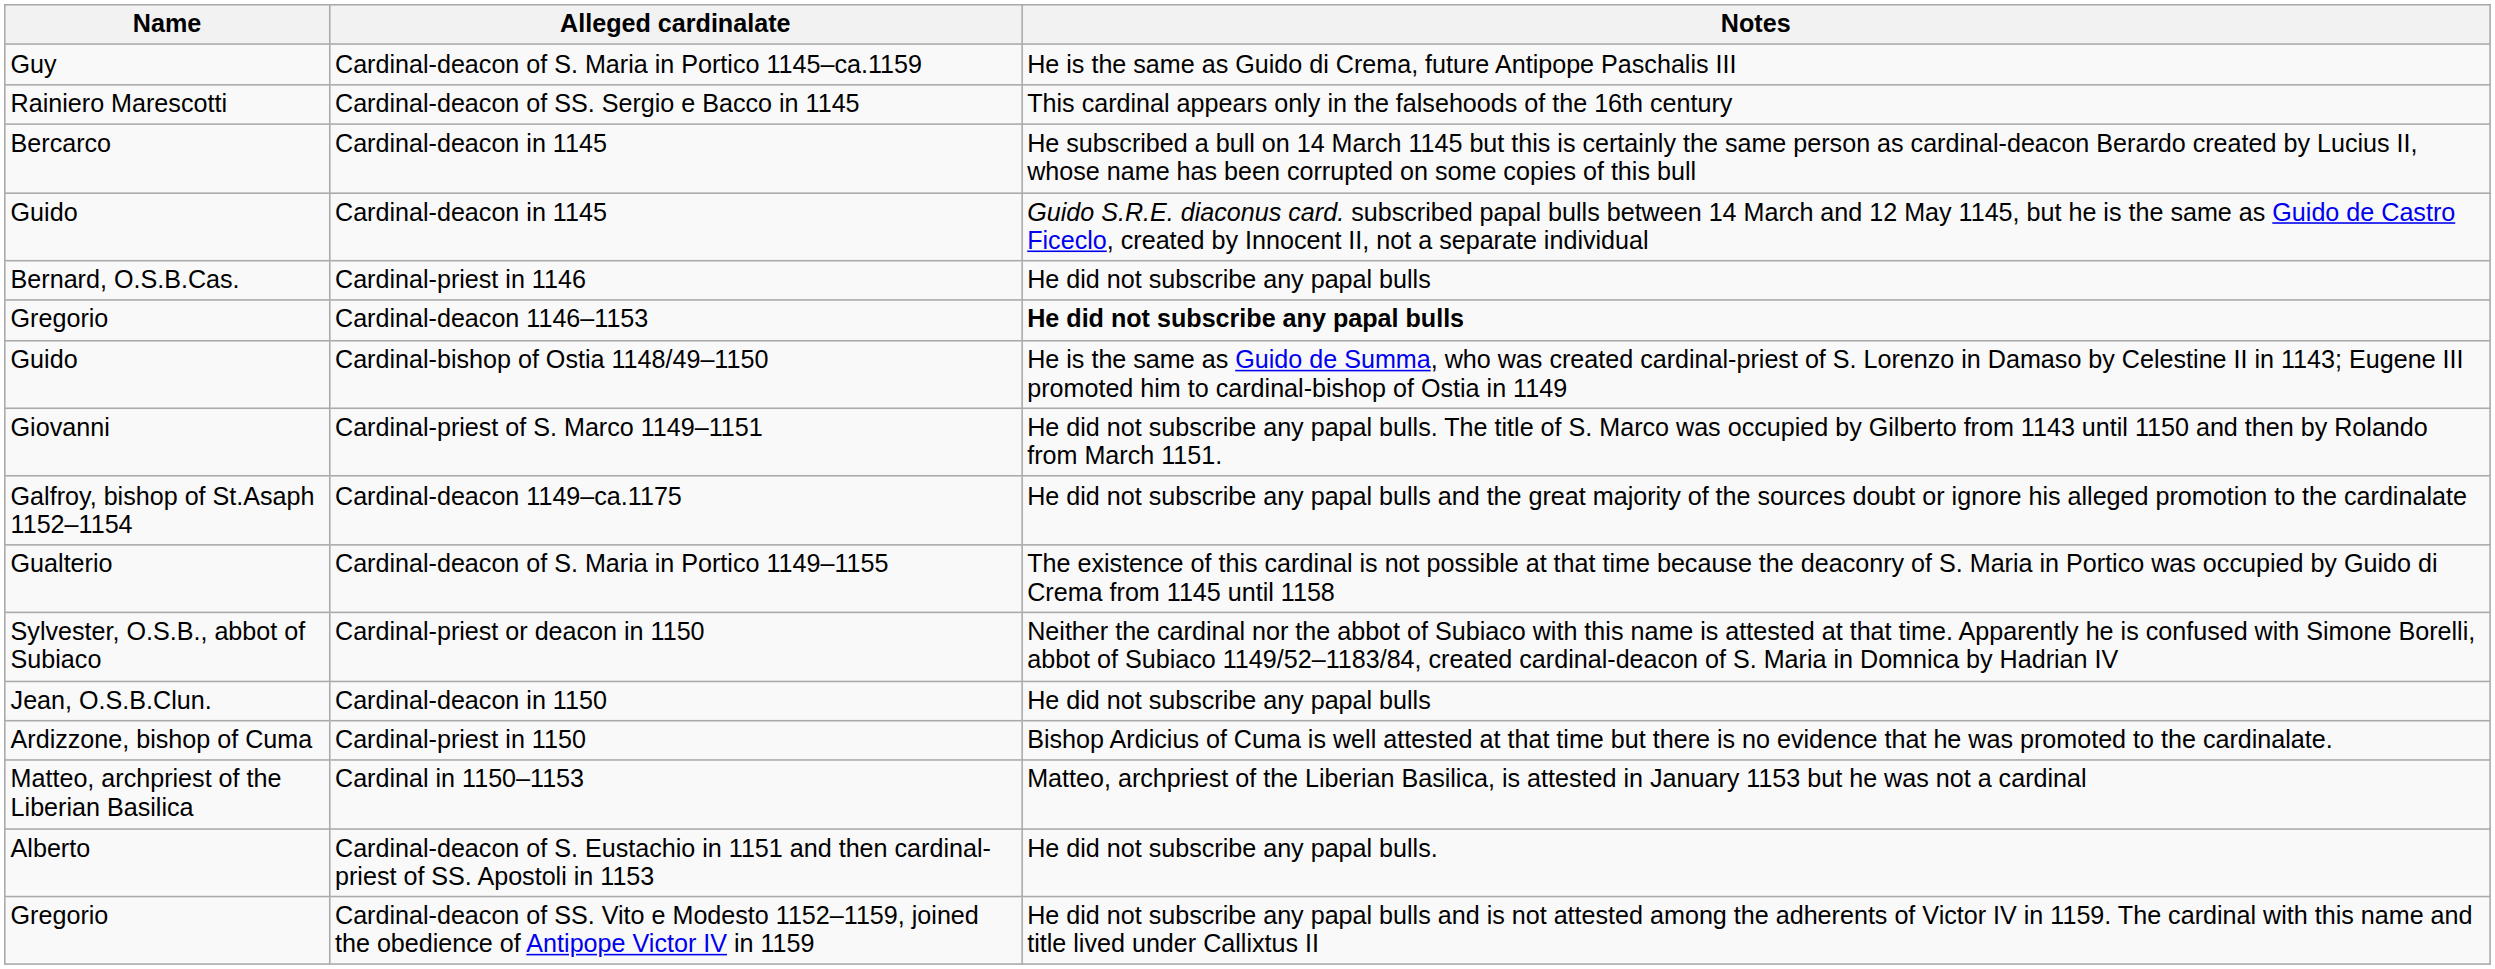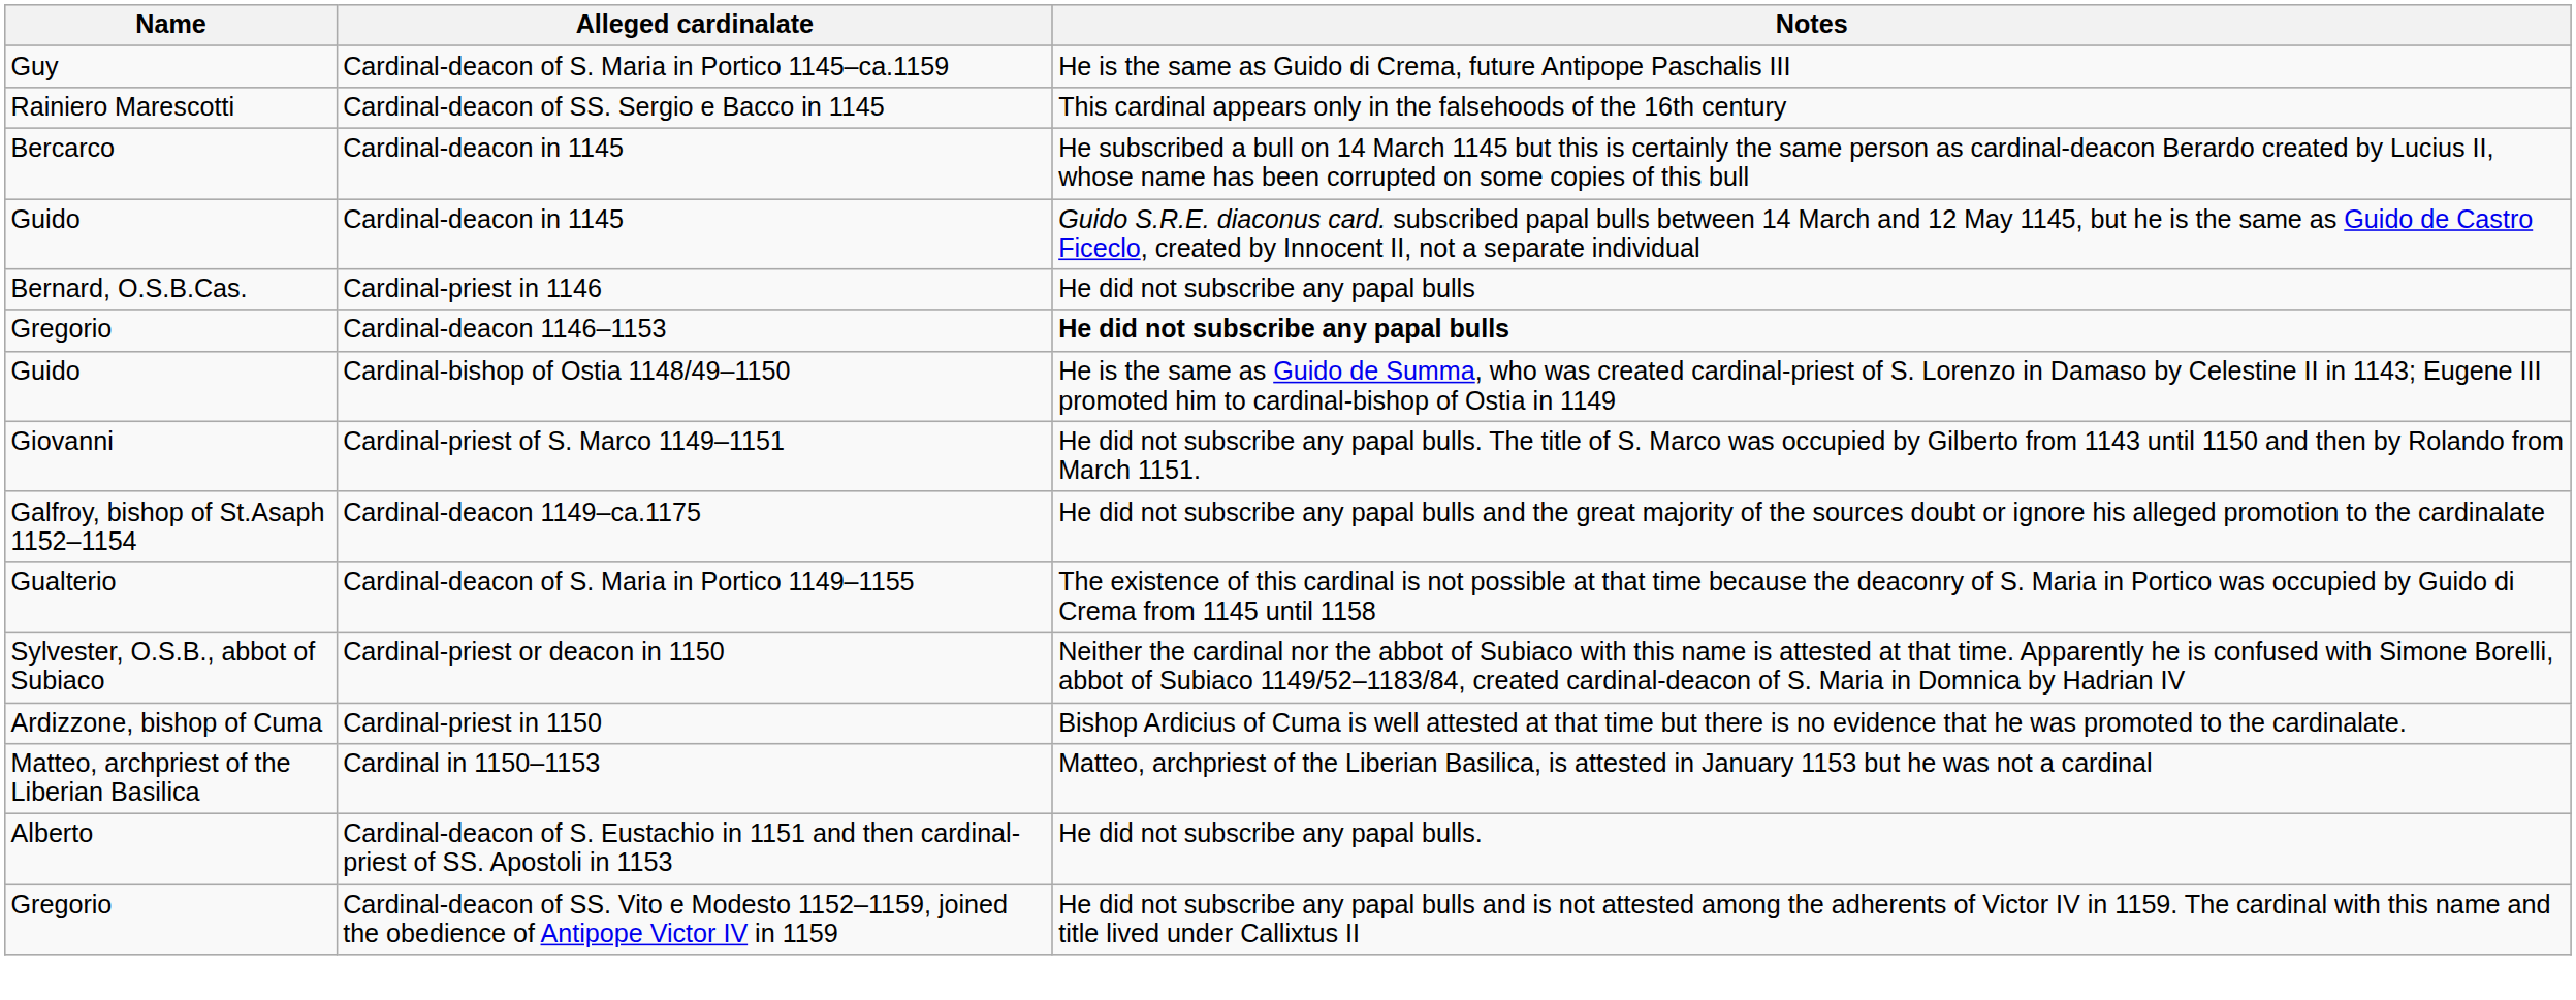 <table class="wikitable sortable" style="width:100%">
 <tr>
 <th width="*">Name</th>
 <th width="*">Alleged cardinalate</th>
 <th width="*">Notes</th>
 </tr>
 <tr valign="top">
 <td>Guy</td>
 <td>Cardinal-deacon of S. Maria in Portico 1145–ca.1159</td>
 <td>He is the same as Guido di Crema, future Antipope Paschalis III</td>
 </tr>
 <tr valign="top">
 <td>Rainiero Marescotti</td>
 <td>Cardinal-deacon of SS. Sergio e Bacco in 1145</td>
 <td>This cardinal appears only in the falsehoods of the 16th century</td>
 </tr>
 <tr valign="top">
 <td>Bercarco</td>
 <td>Cardinal-deacon in 1145</td>
 <td>He subscribed a bull on 14 March 1145 but this is certainly the same person as cardinal-deacon Berardo created by Lucius II, whose name has been corrupted on some copies of this bull</td>
 </tr>
 <tr valign="top">
 <td>Guido</td>
 <td>Cardinal-deacon in 1145</td>
 <td><em>Guido S.R.E. diaconus card.</em> subscribed papal bulls between 14 March and 12 May 1145, but he is the same as <a href='#'>Guido de Castro Ficeclo</a>, created by Innocent II, not a separate individual </td>
 </tr>
 <tr valign="top">
 <td>Bernard, O.S.B.Cas.</td>
 <td>Cardinal-priest in 1146</td>
 <td>He did not subscribe any papal bulls</td>
 </tr>
 <tr valign="top">
 <td>Gregorio</td>
 <td>Cardinal-deacon 1146–1153</td>
 <td><strong>He did not subscribe any papal bulls</strong></td>
 </tr>
 <tr valign="top">
 <td>Guido</td>
 <td>Cardinal-bishop of Ostia 1148/49–1150</td>
 <td>He is the same as <a href='#'>Guido de Summa</a>, who was created cardinal-priest of S. Lorenzo in Damaso by Celestine  II in 1143; Eugene III promoted him to cardinal-bishop of Ostia in 1149</td>
 </tr>
 <tr valign="top">
 <td>Giovanni</td>
 <td>Cardinal-priest of S. Marco 1149–1151</td>
 <td>He did not subscribe any papal bulls. The title of S. Marco was occupied by Gilberto from 1143 until 1150 and then by Rolando from March 1151.</td>
 </tr>
 <tr valign="top">
 <td>Galfroy, bishop of St.Asaph 1152–1154</td>
 <td>Cardinal-deacon 1149–ca.1175</td>
 <td>He did not subscribe any papal bulls and the great majority of the sources doubt or ignore his alleged promotion to the cardinalate</td>
 </tr>
 <tr valign="top">
 <td>Gualterio</td>
 <td>Cardinal-deacon of S. Maria in Portico 1149–1155</td>
 <td>The existence of this cardinal is not possible at that time because the deaconry of S. Maria in Portico was occupied by Guido di Crema from 1145 until 1158</td>
 </tr>
 <tr valign="top">
 <td>Sylvester, O.S.B., abbot of Subiaco</td>
 <td>Cardinal-priest or deacon in 1150</td>
 <td>Neither the cardinal nor the abbot of Subiaco with this name is attested at that time. Apparently he is confused with Simone Borelli, abbot of Subiaco 1149/52–1183/84, created cardinal-deacon of S. Maria in Domnica by Hadrian IV</td>
 </tr>
 <tr valign="top">
-<td>Jean, O.S.B.Clun.</td>
-<td>Cardinal-deacon in 1150</td>
-<td>He did not subscribe any papal bulls</td>
-</tr>
-<tr valign="top">
 <td>Ardizzone, bishop of Cuma</td>
 <td>Cardinal-priest in 1150</td>
 <td>Bishop Ardicius of Cuma is well attested at that time but there is no evidence that he was promoted to the cardinalate.</td>
 </tr>
 <tr valign="top">
 <td>Matteo, archpriest of the Liberian Basilica</td>
 <td>Cardinal in 1150–1153</td>
 <td>Matteo, archpriest of the Liberian Basilica, is attested in January 1153 but he was not a cardinal</td>
 </tr>
 <tr valign="top">
 <td>Alberto</td>
 <td>Cardinal-deacon of S. Eustachio in 1151 and then cardinal-priest of SS. Apostoli in 1153</td>
 <td>He did not subscribe any papal bulls.</td>
 </tr>
 <tr valign="top">
 <td>Gregorio</td>
 <td>Cardinal-deacon of SS. Vito e Modesto 1152–1159, joined the obedience of <a href='#'>Antipope Victor IV</a> in 1159</td>
 <td>He did not subscribe any papal bulls and is not attested among the adherents of Victor IV in 1159. The cardinal with this name and title lived under Callixtus II</td>
 </tr>
 </table>
